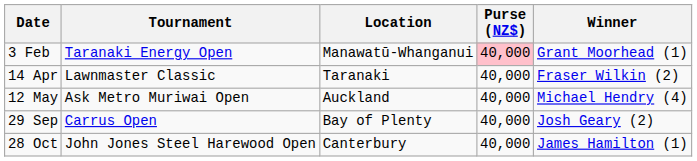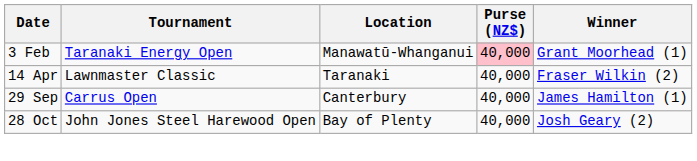 <table class="wikitable" style="font-size:95%">
 <tr>
 <th>Date</th>
 <th>Tournament</th>
 <th>Location</th>
 <th>Purse<br>(<a href='#'>NZ$</a>)</th>
 <th>Winner</th>
 </tr>
 <tr>
 <td>3 Feb</td>
 <td><a href='#'>Taranaki Energy Open</a></td>
 <td>Manawatū-Whanganui</td>
 <td align=right style="background: pink;">40,000</td>
 <td> <a href='#'>Grant Moorhead</a> (1)</td>
 </tr>
 <tr>
 <td>14 Apr</td>
 <td>Lawnmaster Classic</td>
 <td>Taranaki</td>
 <td align=right>40,000</td>
 <td> <a href='#'>Fraser Wilkin</a> (2)</td>
 </tr>
 <tr>
-<td>12 May</td>
-<td>Ask Metro Muriwai Open</td>
-<td>Auckland</td>
+<td>29 Sep</td>
+<td><a href='#'>Carrus Open</a></td>
+<td>Canterbury</td>
 <td align=right>40,000</td>
-<td> <a href='#'>Michael Hendry</a> (4)</td>
+<td> <a href='#'>James Hamilton</a> (1)</td>
 </tr>
 <tr>
-<td>29 Sep</td>
-<td><a href='#'>Carrus Open</a></td>
+<td>28 Oct</td>
+<td>John Jones Steel Harewood Open</td>
 <td>Bay of Plenty</td>
 <td align=right>40,000</td>
 <td> <a href='#'>Josh Geary</a> (2)</td>
 </tr>
-<tr>
-<td>28 Oct</td>
-<td>John Jones Steel Harewood Open</td>
-<td>Canterbury</td>
-<td align=right>40,000</td>
-<td> <a href='#'>James Hamilton</a> (1)</td>
-</tr>
 </table>
